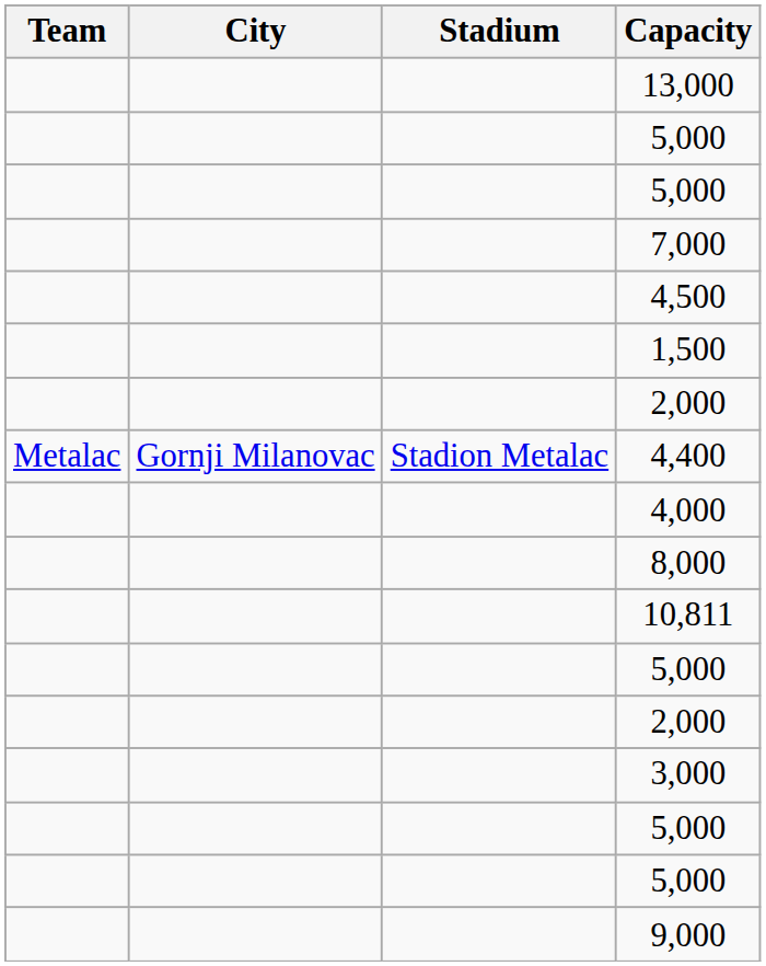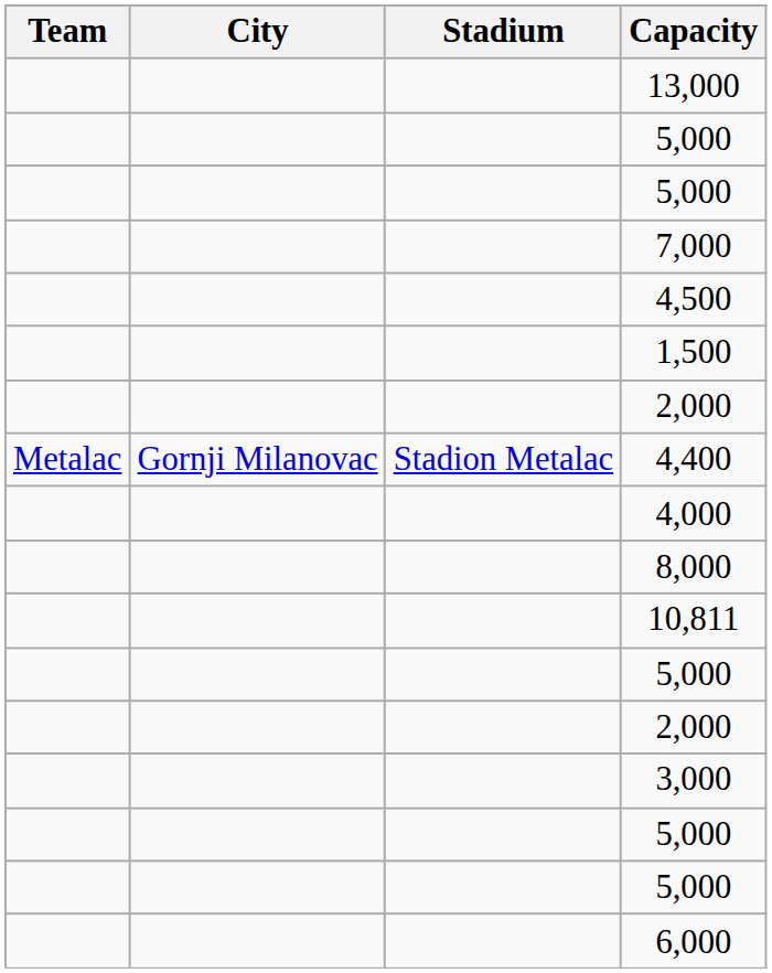 <table class="wikitable sortable">
 <tr>
 <th>Team</th>
 <th>City</th>
 <th>Stadium</th>
 <th>Capacity</th>
 </tr>
 <tr>
 <td></td>
 <td></td>
 <td></td>
 <td style="text-align:center">13,000</td>
 </tr>
 <tr>
 <td></td>
 <td></td>
 <td></td>
 <td style="text-align:center">5,000</td>
 </tr>
 <tr>
 <td></td>
 <td></td>
 <td></td>
 <td style="text-align:center">5,000</td>
 </tr>
 <tr>
 <td></td>
 <td></td>
 <td></td>
 <td style="text-align:center">7,000</td>
 </tr>
 <tr>
 <td></td>
 <td></td>
 <td></td>
 <td style="text-align:center">4,500</td>
 </tr>
 <tr>
 <td></td>
 <td></td>
 <td></td>
 <td style="text-align:center">1,500</td>
 </tr>
 <tr>
 <td></td>
 <td></td>
 <td></td>
 <td style="text-align:center">2,000</td>
 </tr>
 <tr>
 <td><a href='#'>Metalac</a></td>
 <td><a href='#'>Gornji Milanovac</a></td>
 <td><a href='#'>Stadion Metalac</a></td>
 <td style="text-align:center">4,400</td>
 </tr>
 <tr>
 <td></td>
 <td></td>
 <td></td>
 <td style="text-align:center">4,000</td>
 </tr>
 <tr>
 <td></td>
 <td></td>
 <td></td>
 <td style="text-align:center">8,000</td>
 </tr>
 <tr>
 <td></td>
 <td></td>
 <td></td>
 <td style="text-align:center">10,811</td>
 </tr>
 <tr>
 <td></td>
 <td></td>
 <td></td>
 <td style="text-align:center">5,000</td>
 </tr>
 <tr>
 <td></td>
 <td></td>
 <td></td>
 <td style="text-align:center">2,000</td>
 </tr>
 <tr>
 <td></td>
 <td></td>
 <td></td>
 <td style="text-align:center">3,000</td>
 </tr>
 <tr>
 <td></td>
 <td></td>
 <td></td>
 <td style="text-align:center">5,000</td>
 </tr>
 <tr>
 <td></td>
 <td></td>
 <td></td>
 <td style="text-align:center">5,000</td>
 </tr>
 <tr>
 <td></td>
 <td></td>
 <td></td>
-<td style="text-align:center">9,000</td>
+<td style="text-align:center">6,000</td>
 </tr>
 </table>
